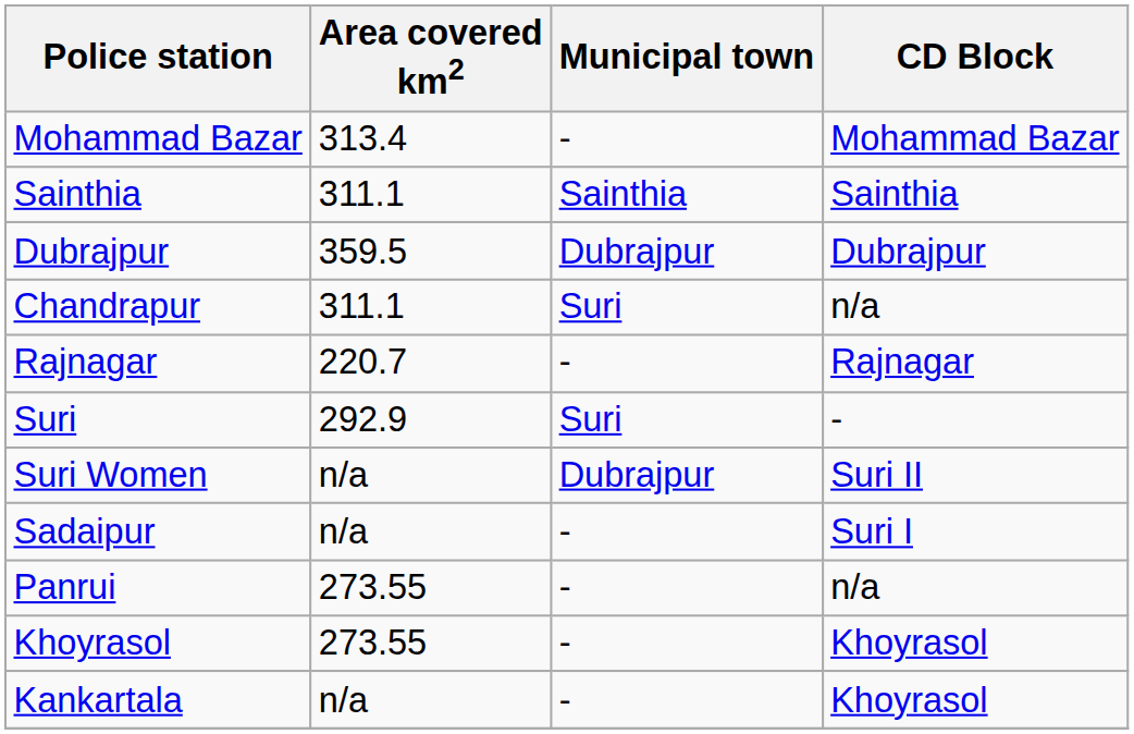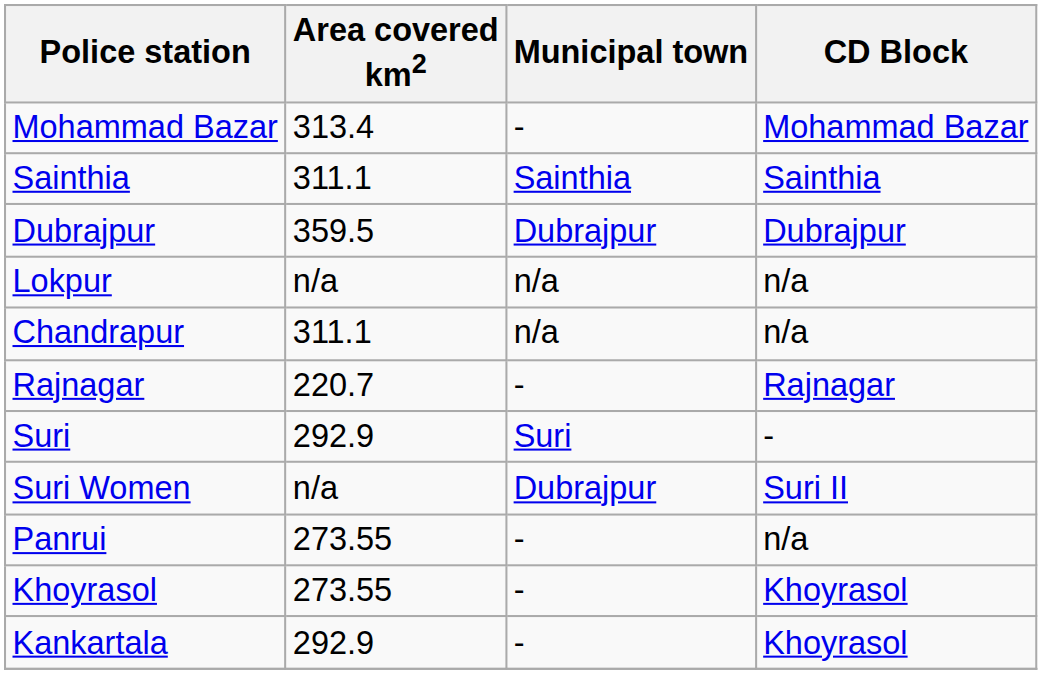 <table class="wikitable sortable">
 <tr>
 <th>Police station</th>
 <th>Area covered<br>km<sup>2</sup></th>
 <th>Municipal town</th>
 <th>CD Block</th>
 </tr>
 <tr>
 <td><a href='#'>Mohammad Bazar</a></td>
 <td>313.4</td>
 <td>-</td>
 <td><a href='#'>Mohammad Bazar</a></td>
 </tr>
 <tr>
 <td><a href='#'>Sainthia</a></td>
 <td>311.1</td>
 <td><a href='#'>Sainthia</a></td>
 <td><a href='#'>Sainthia</a></td>
 </tr>
 <tr>
 <td><a href='#'>Dubrajpur</a></td>
 <td>359.5</td>
 <td><a href='#'>Dubrajpur</a></td>
 <td><a href='#'>Dubrajpur</a></td>
 </tr>
 <tr>
+<td><a href='#'>Lokpur</a></td>
+<td>n/a</td>
+<td>n/a</td>
+<td>n/a</td>
+</tr>
+<tr>
 <td><a href='#'>Chandrapur</a></td>
 <td>311.1</td>
-<td><a href='#'>Suri</a></td>
+<td>n/a</td>
 <td>n/a</td>
 </tr>
 <tr>
 <td><a href='#'>Rajnagar</a></td>
 <td>220.7</td>
 <td>-</td>
 <td><a href='#'>Rajnagar</a></td>
 </tr>
 <tr>
 <td><a href='#'>Suri</a></td>
 <td>292.9</td>
 <td><a href='#'>Suri</a></td>
 <td>-</td>
 </tr>
 <tr>
 <td><a href='#'>Suri Women</a></td>
 <td>n/a</td>
 <td><a href='#'>Dubrajpur</a></td>
 <td><a href='#'>Suri II</a></td>
 </tr>
 <tr>
-<td><a href='#'>Sadaipur</a></td>
-<td>n/a</td>
-<td>-</td>
-<td><a href='#'>Suri I</a></td>
-</tr>
-<tr>
 <td><a href='#'>Panrui</a></td>
 <td>273.55</td>
 <td>-</td>
 <td>n/a</td>
 </tr>
 <tr>
 <td><a href='#'>Khoyrasol</a></td>
 <td>273.55</td>
 <td>-</td>
 <td><a href='#'>Khoyrasol</a></td>
 </tr>
 <tr>
 <td><a href='#'>Kankartala</a></td>
-<td>n/a</td>
+<td>292.9</td>
 <td>-</td>
 <td><a href='#'>Khoyrasol</a></td>
 </tr>
 <tr>
 </tr>
 </table>
